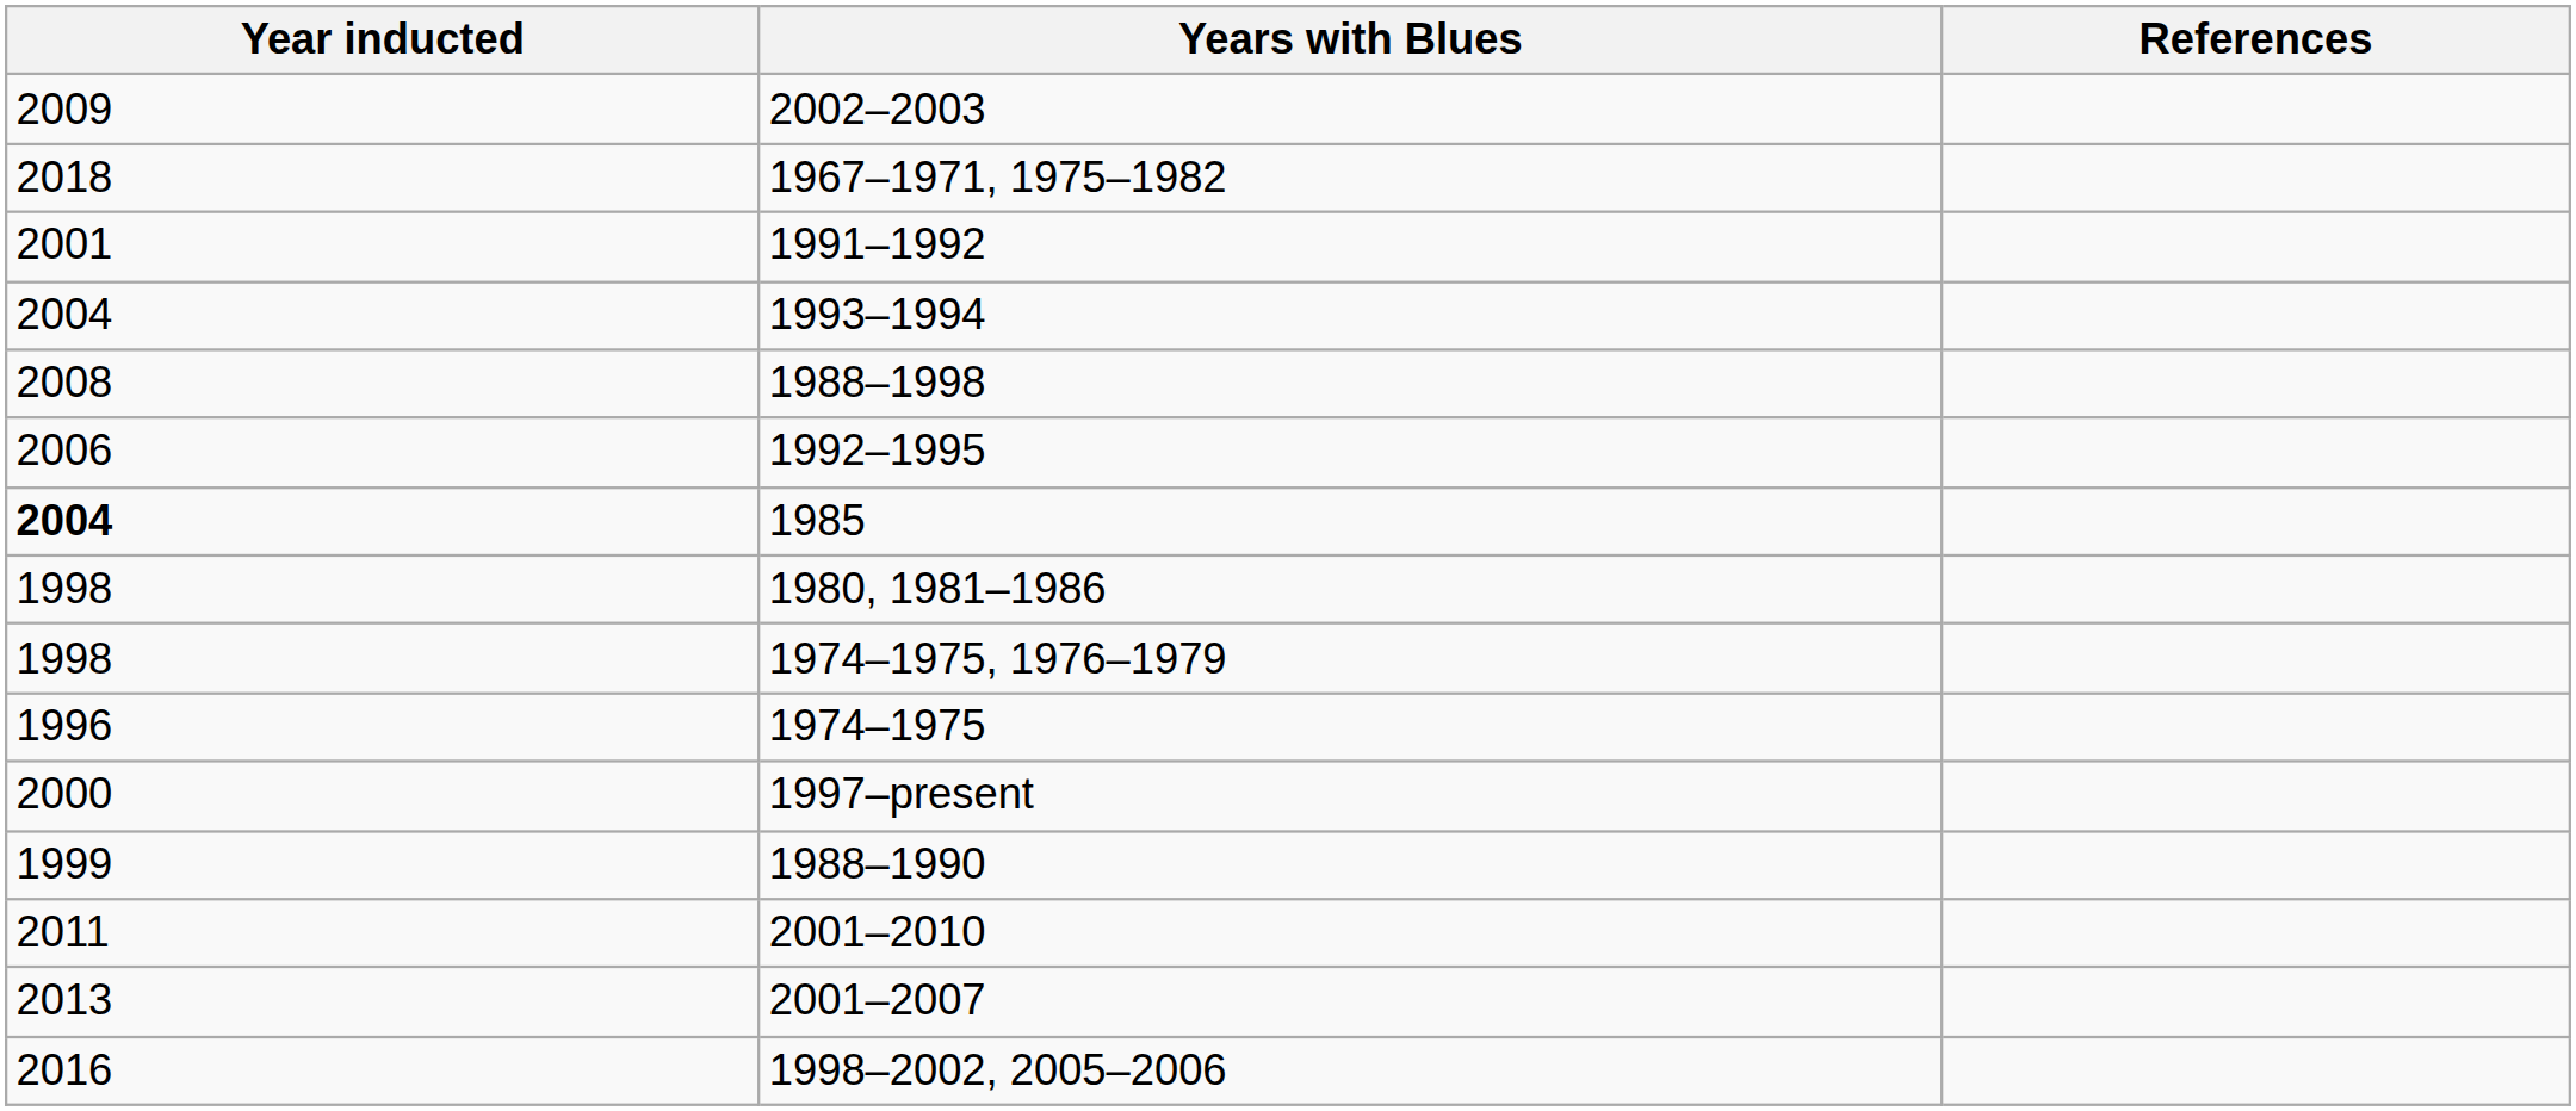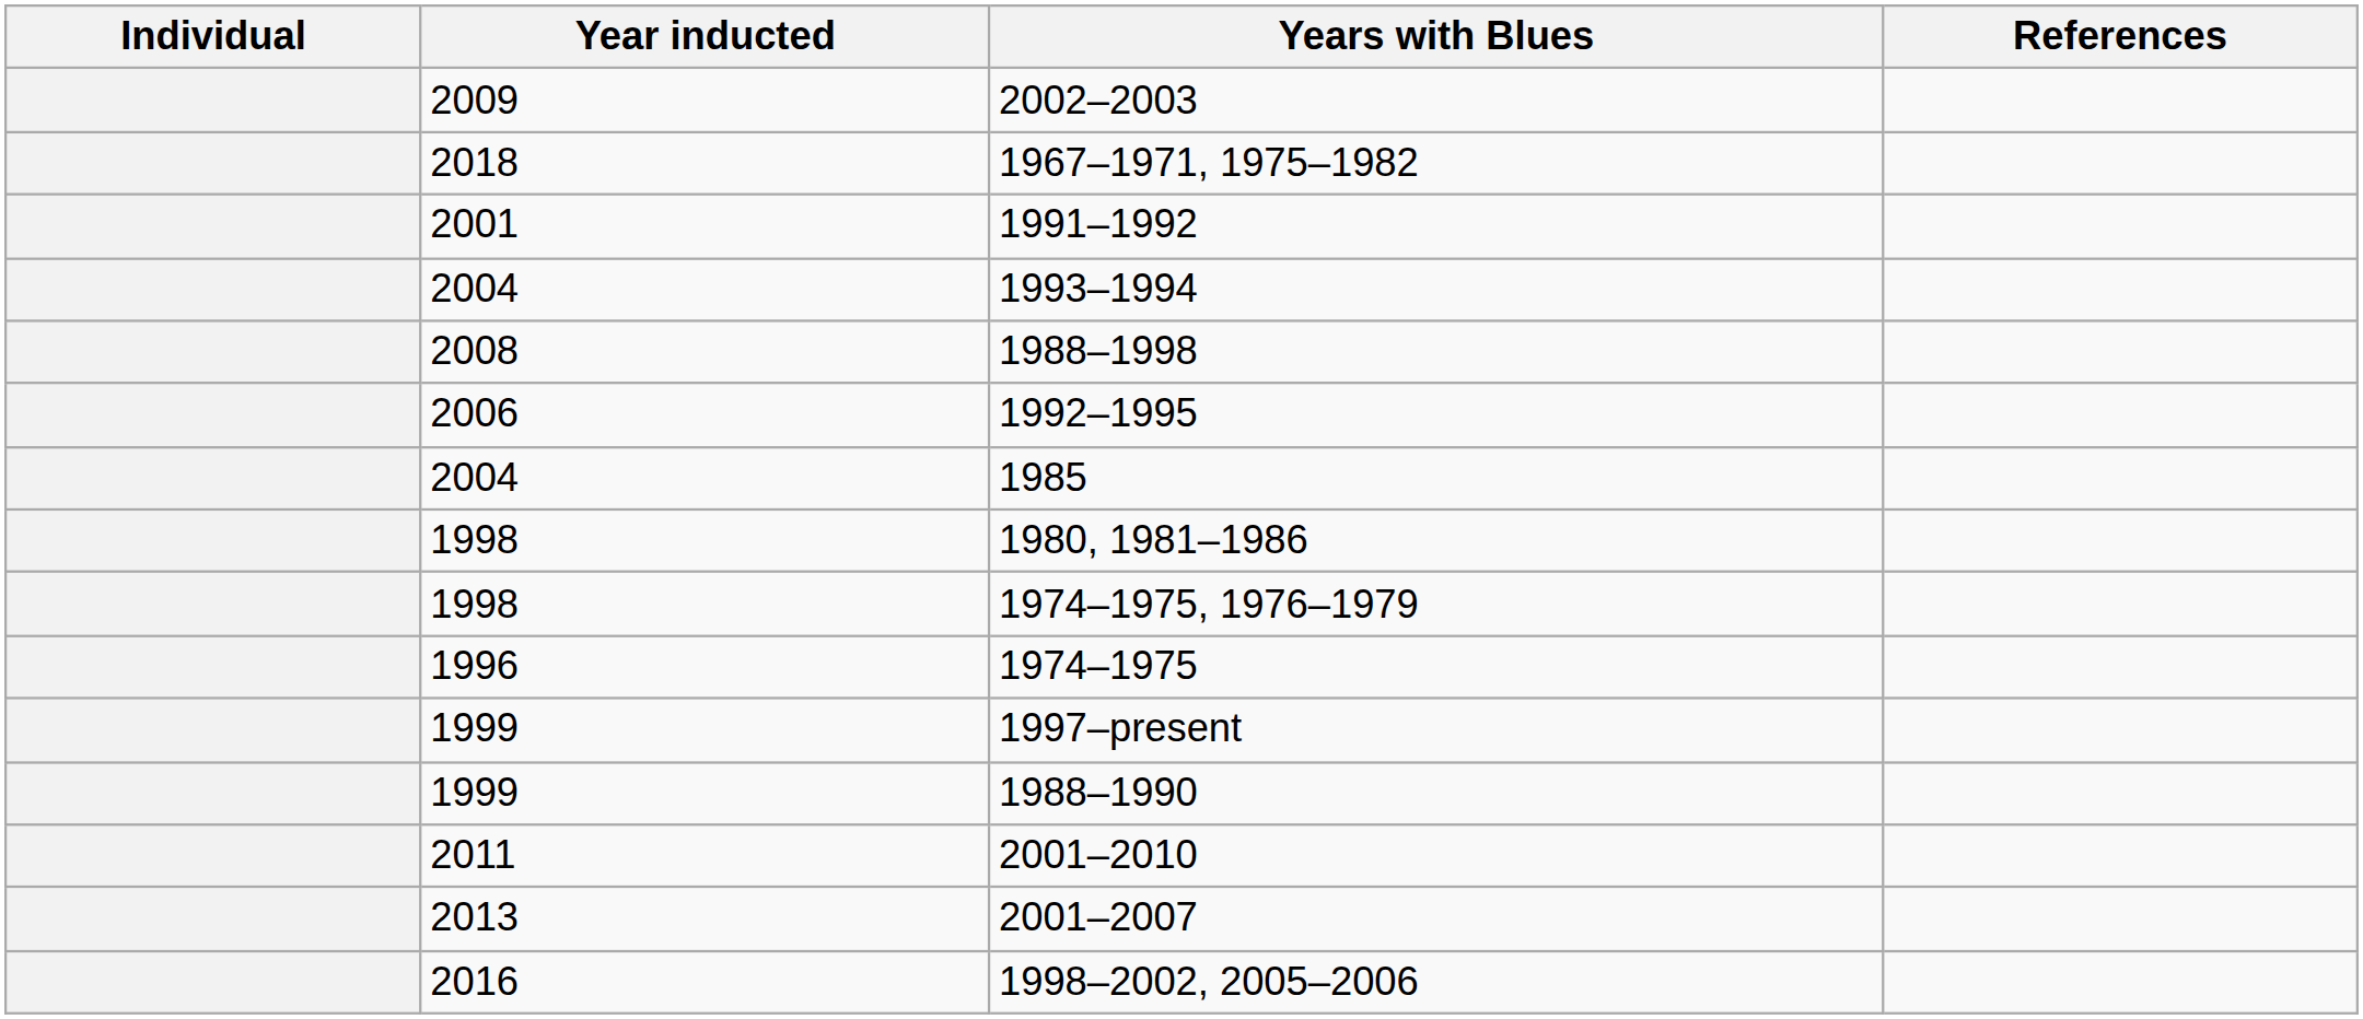 <table class="wikitable sortable" width="75%">
 <tr>
+<th scope="col">Individual</th>
 <th scope="col">Year inducted</th>
 <th scope="col">Years with Blues</th>
 <th scope="col" class="unsortable">References</th>
 </tr>
 <tr>
+<th scope="row"></th>
 <td>2009</td>
 <td>2002–2003</td>
 <td></td>
 </tr>
 <tr>
+<th scope="row"></th>
 <td>2018</td>
 <td>1967–1971, 1975–1982</td>
 <td></td>
 </tr>
 <tr>
+<th scope="row"></th>
 <td>2001</td>
 <td>1991–1992</td>
 <td></td>
 </tr>
 <tr>
+<th scope="row"></th>
 <td>2004</td>
 <td>1993–1994</td>
 <td></td>
 </tr>
 <tr>
+<th scope="row"></th>
 <td>2008</td>
 <td>1988–1998</td>
 <td></td>
 </tr>
 <tr>
+<th scope="row"></th>
 <td>2006</td>
 <td>1992–1995</td>
 <td></td>
 </tr>
 <tr>
-<td><strong>2004</strong></td>
+<th scope="row"></th>
+<td>2004</td>
 <td>1985</td>
 <td></td>
 </tr>
 <tr>
+<th scope="row"></th>
 <td>1998</td>
 <td>1980, 1981–1986</td>
 <td></td>
 </tr>
 <tr>
+<th scope="row"></th>
 <td>1998</td>
 <td>1974–1975, 1976–1979</td>
 <td></td>
 </tr>
 <tr>
+<th scope="row"></th>
 <td>1996</td>
 <td>1974–1975</td>
 <td></td>
 </tr>
 <tr>
-<td>2000</td>
+<th scope="row"></th>
+<td>1999</td>
 <td>1997–present</td>
 <td></td>
 </tr>
 <tr>
+<th scope="row"></th>
 <td>1999</td>
 <td>1988–1990</td>
 <td></td>
 </tr>
 <tr>
+<th scope="row"></th>
 <td>2011</td>
 <td>2001–2010</td>
 <td></td>
 </tr>
 <tr>
+<th scope="row"></th>
 <td>2013</td>
 <td>2001–2007</td>
 <td></td>
 </tr>
 <tr>
+<th scope="row"></th>
 <td>2016</td>
 <td>1998–2002, 2005–2006</td>
 <td></td>
 </tr>
 </table>
